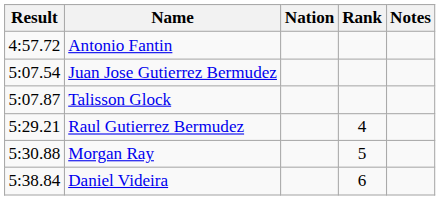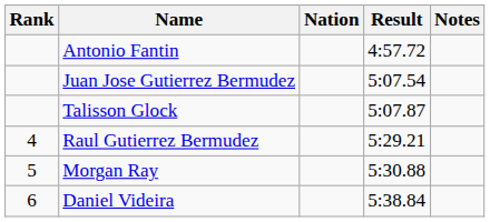 <table class="wikitable sortable" style="text-align:center">
 <tr>
-<th>Result</th>
+<th>Rank</th>
 <th>Name</th>
 <th>Nation</th>
-<th>Rank</th>
+<th>Result</th>
 <th>Notes</th>
 </tr>
 <tr>
-<td>4:57.72</td>
+<td></td>
 <td align=left><a href='#'>Antonio Fantin</a></td>
 <td align=left></td>
-<td></td>
+<td>4:57.72</td>
 <td></td>
 </tr>
 <tr>
-<td>5:07.54</td>
+<td></td>
 <td align=left><a href='#'>Juan Jose Gutierrez Bermudez</a></td>
 <td align=left></td>
-<td></td>
+<td>5:07.54</td>
 <td></td>
 </tr>
 <tr>
-<td>5:07.87</td>
+<td></td>
 <td align=left><a href='#'>Talisson Glock</a></td>
 <td align=left></td>
-<td></td>
+<td>5:07.87</td>
 <td></td>
 </tr>
 <tr>
-<td>5:29.21</td>
+<td>4</td>
 <td align=left><a href='#'>Raul Gutierrez Bermudez</a></td>
 <td align=left></td>
-<td>4</td>
+<td>5:29.21</td>
 <td></td>
 </tr>
 <tr>
-<td>5:30.88</td>
+<td>5</td>
 <td align=left><a href='#'>Morgan Ray</a></td>
 <td align=left></td>
-<td>5</td>
+<td>5:30.88</td>
 <td></td>
 </tr>
 <tr>
-<td>5:38.84</td>
+<td>6</td>
 <td align=left><a href='#'>Daniel Videira</a></td>
 <td align=left></td>
-<td>6</td>
+<td>5:38.84</td>
 <td></td>
 </tr>
 </table>
